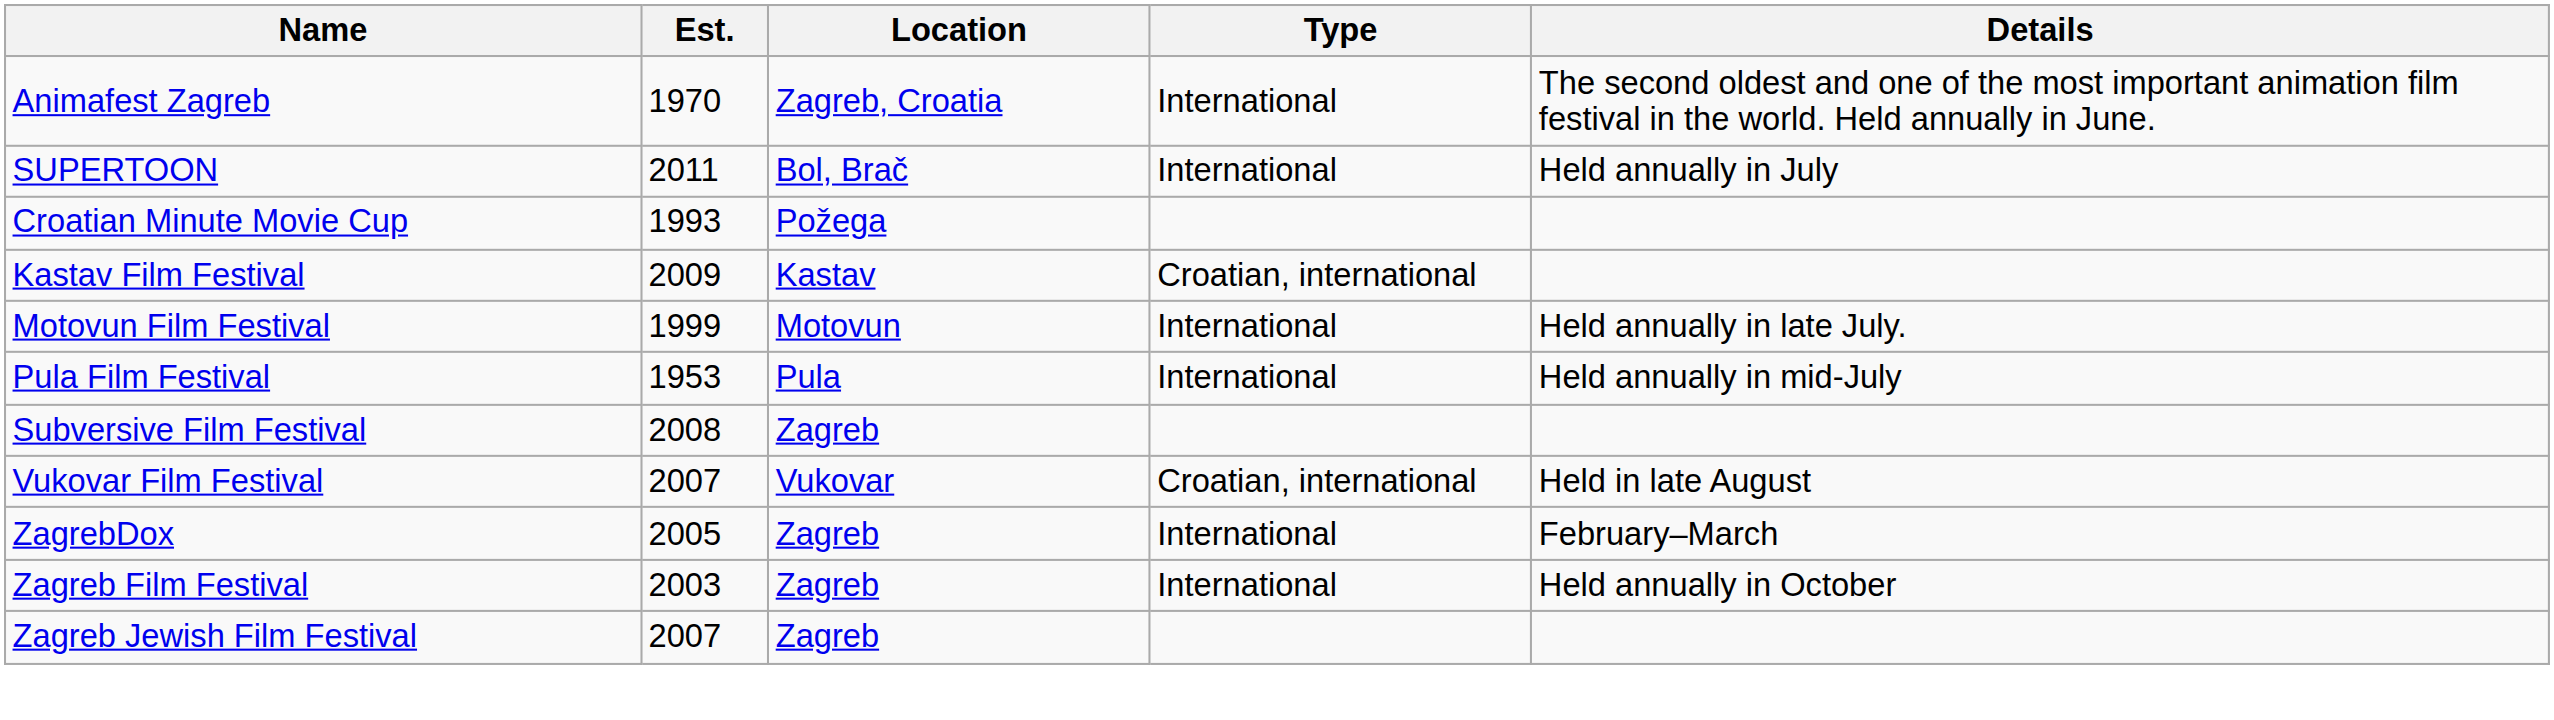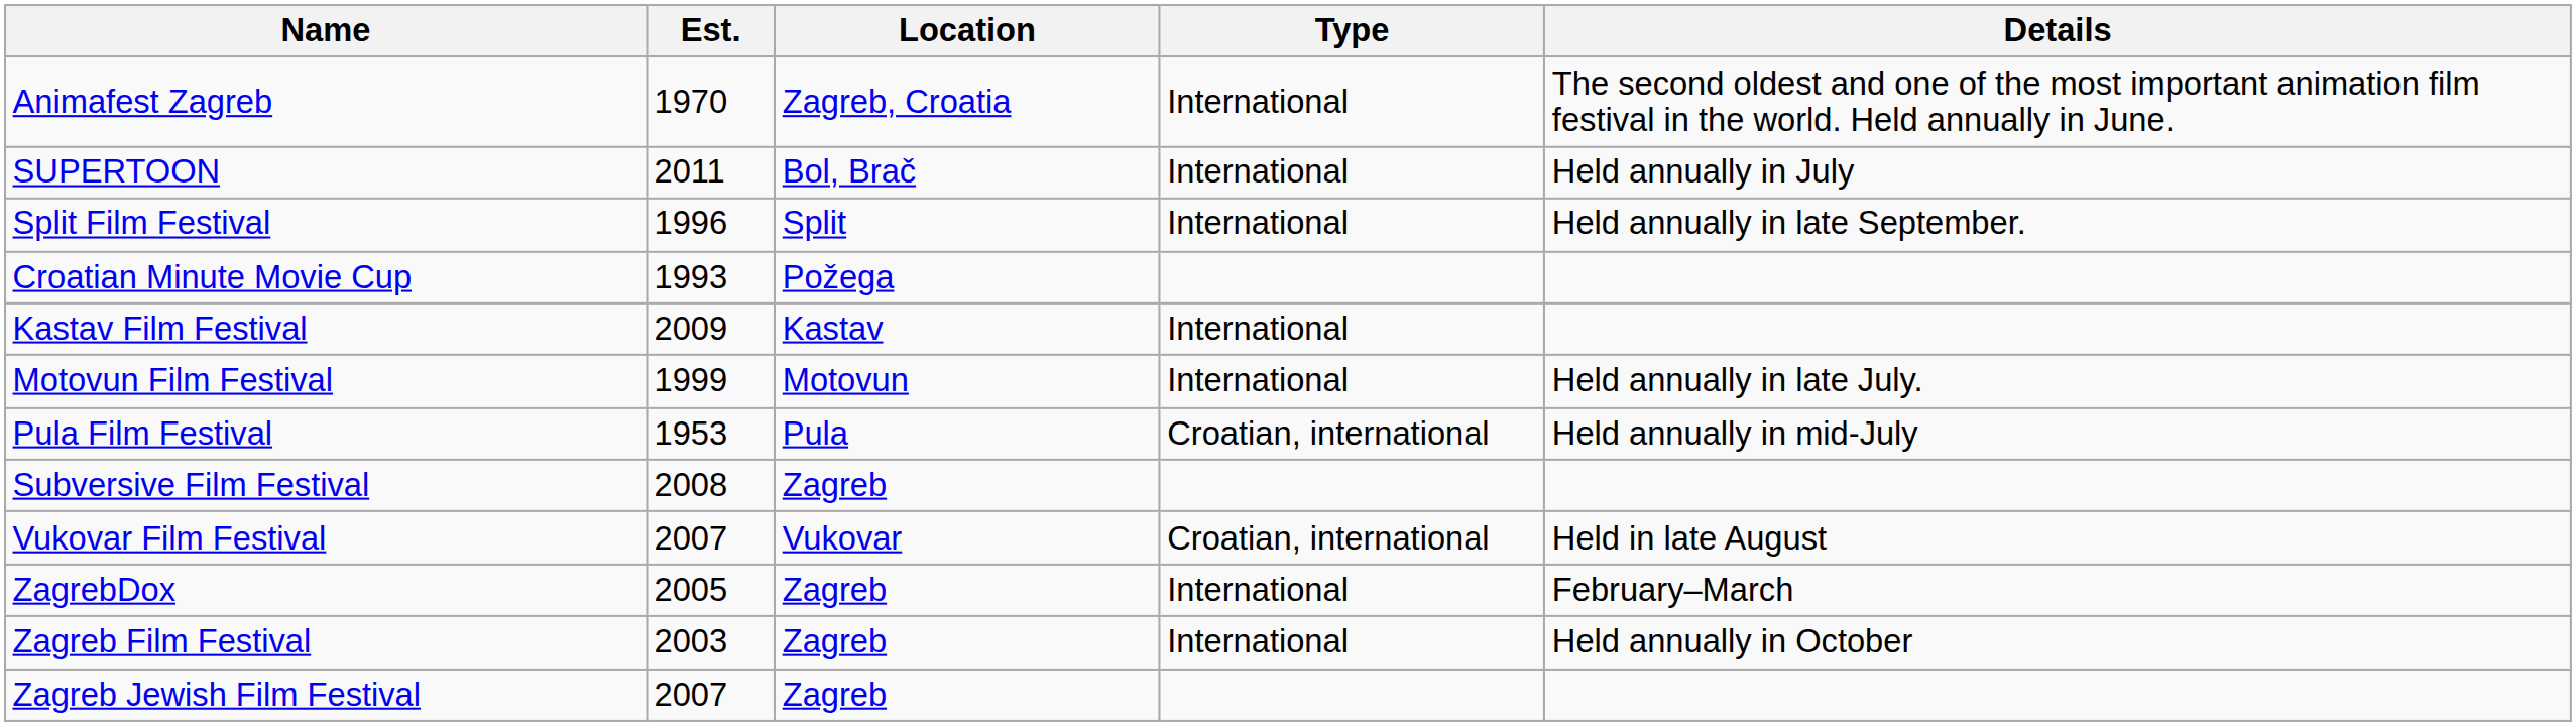 <table class="wikitable">
 <tr>
 <th width="25%">Name</th>
 <th width="5%">Est.</th>
 <th width="15%">Location</th>
 <th width="15%">Type</th>
 <th>Details</th>
 </tr>
 <tr>
 <td><a href='#'>Animafest Zagreb</a></td>
 <td>1970</td>
 <td><a href='#'>Zagreb, Croatia</a></td>
 <td>International</td>
 <td>The second oldest and one of the most important animation film festival in the world. Held annually in June.</td>
 </tr>
 <tr>
 <td><a href='#'>SUPERTOON</a></td>
 <td>2011</td>
 <td><a href='#'>Bol, Brač</a></td>
 <td>International</td>
 <td>Held annually in July</td>
 </tr>
 <tr>
+<td><a href='#'>Split Film Festival</a></td>
+<td>1996</td>
+<td><a href='#'>Split</a></td>
+<td>International</td>
+<td>Held annually in late September.</td>
+</tr>
+<tr>
 <td><a href='#'>Croatian Minute Movie Cup</a></td>
 <td>1993</td>
 <td><a href='#'>Požega</a></td>
 <td></td>
 <td International></td>
 </tr>
 <tr>
 <td><a href='#'>Kastav Film Festival</a></td>
 <td>2009</td>
 <td><a href='#'>Kastav</a></td>
-<td>Croatian, international</td>
+<td>International</td>
 <td></td>
 </tr>
 <tr>
 <td><a href='#'>Motovun Film Festival</a></td>
 <td>1999</td>
 <td><a href='#'>Motovun</a></td>
 <td>International</td>
 <td>Held annually in late July.</td>
 </tr>
 <tr>
 <td><a href='#'>Pula Film Festival</a></td>
 <td>1953</td>
 <td><a href='#'>Pula</a></td>
-<td>International</td>
+<td>Croatian, international</td>
 <td>Held annually in mid-July</td>
 </tr>
 <tr>
 <td><a href='#'>Subversive Film Festival</a></td>
 <td>2008</td>
 <td><a href='#'>Zagreb</a></td>
 <td></td>
 <td International></td>
 </tr>
 <tr>
 <td><a href='#'>Vukovar Film Festival</a></td>
 <td>2007</td>
 <td><a href='#'>Vukovar</a></td>
 <td>Croatian, international</td>
 <td>Held in late August</td>
 </tr>
 <tr>
 <td><a href='#'>ZagrebDox</a></td>
 <td>2005</td>
 <td><a href='#'>Zagreb</a></td>
 <td>International</td>
 <td>February–March</td>
 </tr>
 <tr>
 <td><a href='#'>Zagreb Film Festival</a></td>
 <td>2003</td>
 <td><a href='#'>Zagreb</a></td>
 <td>International</td>
 <td>Held annually in October</td>
 </tr>
 <tr>
 <td><a href='#'>Zagreb Jewish Film Festival</a></td>
 <td>2007</td>
 <td><a href='#'>Zagreb</a></td>
 <td></td>
 <td International></td>
 </tr>
 </table>
